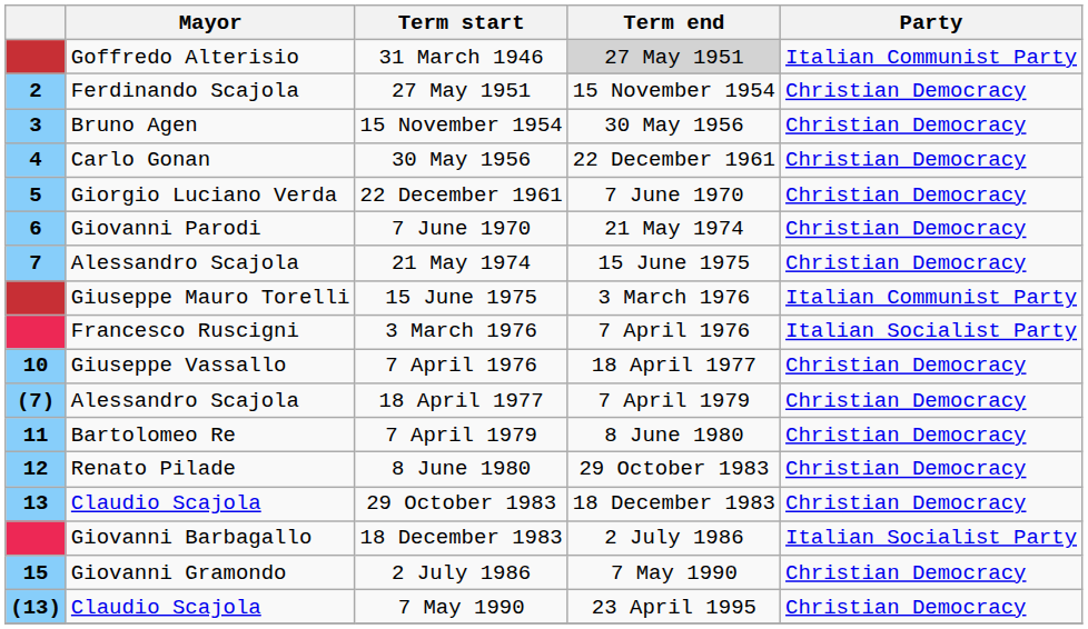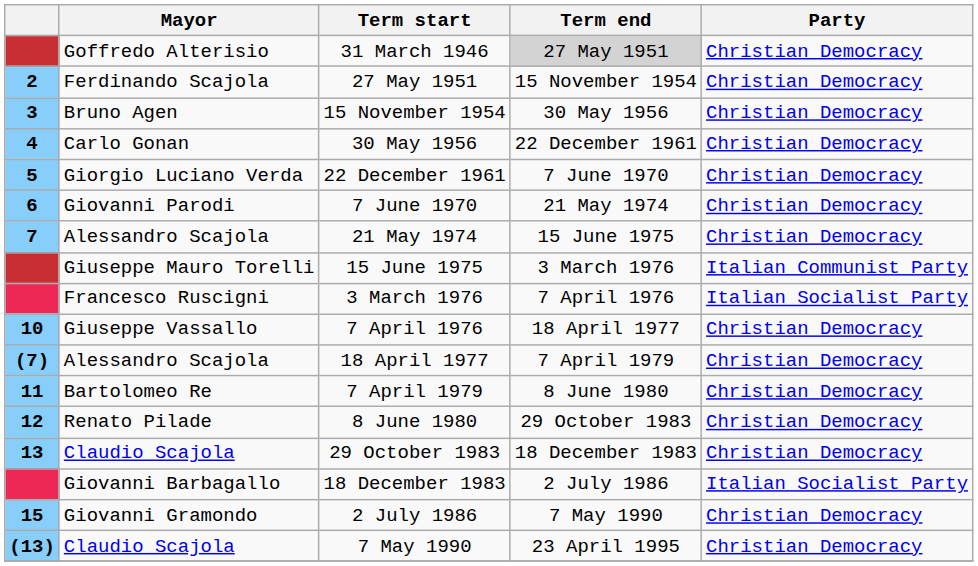 <table class="wikitable">
 <tr>
 <th class=unsortable> </th>
 <th>Mayor</th>
 <th>Term start</th>
 <th>Term end</th>
 <th>Party</th>
 </tr>
 <tr>
 <th style="background:#C72F35;"></th>
 <td>Goffredo Alterisio</td>
 <td align=center>31 March 1946</td>
 <td align=center style="background: lightgrey;">27 May 1951</td>
-<td><a href='#'>Italian Communist Party</a></td>
+<td><a href='#'>Christian Democracy</a></td>
 </tr>
 <tr>
 <th style="background:#87CEFA;">2</th>
 <td>Ferdinando Scajola</td>
 <td align=center>27 May 1951</td>
 <td align=center>15 November 1954</td>
 <td><a href='#'>Christian Democracy</a></td>
 </tr>
 <tr>
 <th style="background:#87CEFA;">3</th>
 <td>Bruno Agen</td>
 <td align=center>15 November 1954</td>
 <td align=center>30 May 1956</td>
 <td><a href='#'>Christian Democracy</a></td>
 </tr>
 <tr>
 <th style="background:#87CEFA;">4</th>
 <td>Carlo Gonan</td>
 <td align=center>30 May 1956</td>
 <td align=center>22 December 1961</td>
 <td><a href='#'>Christian Democracy</a></td>
 </tr>
 <tr>
 <th style="background:#87CEFA;">5</th>
 <td>Giorgio Luciano Verda</td>
 <td align=center>22 December 1961</td>
 <td align=center>7 June 1970</td>
 <td><a href='#'>Christian Democracy</a></td>
 </tr>
 <tr>
 <th style="background:#87CEFA;">6</th>
 <td>Giovanni Parodi</td>
 <td align=center>7 June 1970</td>
 <td align=center>21 May 1974</td>
 <td><a href='#'>Christian Democracy</a></td>
 </tr>
 <tr>
 <th style="background:#87CEFA;">7</th>
 <td>Alessandro Scajola</td>
 <td align=center>21 May 1974</td>
 <td align=center>15 June 1975</td>
 <td><a href='#'>Christian Democracy</a></td>
 </tr>
 <tr>
 <th style="background:#C72F35;"></th>
 <td>Giuseppe Mauro Torelli</td>
 <td align=center>15 June 1975</td>
 <td align=center>3 March 1976</td>
 <td><a href='#'>Italian Communist Party</a></td>
 </tr>
 <tr>
 <th style="background:#ED2855;"></th>
 <td>Francesco Ruscigni</td>
 <td align=center>3 March 1976</td>
 <td align=center>7 April 1976</td>
 <td><a href='#'>Italian Socialist Party</a></td>
 </tr>
 <tr>
 <th style="background:#87CEFA;">10</th>
 <td>Giuseppe Vassallo</td>
 <td align=center>7 April 1976</td>
 <td align=center>18 April 1977</td>
 <td><a href='#'>Christian Democracy</a></td>
 </tr>
 <tr>
 <th style="background:#87CEFA;">(7)</th>
 <td>Alessandro Scajola</td>
 <td align=center>18 April 1977</td>
 <td align=center>7 April 1979</td>
 <td><a href='#'>Christian Democracy</a></td>
 </tr>
 <tr>
 <th style="background:#87CEFA;">11</th>
 <td>Bartolomeo Re</td>
 <td align=center>7 April 1979</td>
 <td align=center>8 June 1980</td>
 <td><a href='#'>Christian Democracy</a></td>
 </tr>
 <tr>
 <th style="background:#87CEFA;">12</th>
 <td>Renato Pilade</td>
 <td align=center>8 June 1980</td>
 <td align=center>29 October 1983</td>
 <td><a href='#'>Christian Democracy</a></td>
 </tr>
 <tr>
 <th style="background:#87CEFA;">13</th>
 <td><a href='#'>Claudio Scajola</a></td>
 <td align=center>29 October 1983</td>
 <td align=center>18 December 1983</td>
 <td><a href='#'>Christian Democracy</a></td>
 </tr>
 <tr>
 <th style="background:#ED2855;"></th>
 <td>Giovanni Barbagallo</td>
 <td align=center>18 December 1983</td>
 <td align=center>2 July 1986</td>
 <td><a href='#'>Italian Socialist Party</a></td>
 </tr>
 <tr>
 <th style="background:#87CEFA;">15</th>
 <td>Giovanni Gramondo</td>
 <td align=center>2 July 1986</td>
 <td align=center>7 May 1990</td>
 <td><a href='#'>Christian Democracy</a></td>
 </tr>
 <tr>
 <th style="background:#87CEFA;">(13)</th>
 <td><a href='#'>Claudio Scajola</a></td>
 <td align=center>7 May 1990</td>
 <td align=center>23 April 1995</td>
 <td><a href='#'>Christian Democracy</a></td>
 </tr>
 <tr>
 </tr>
 </table>
